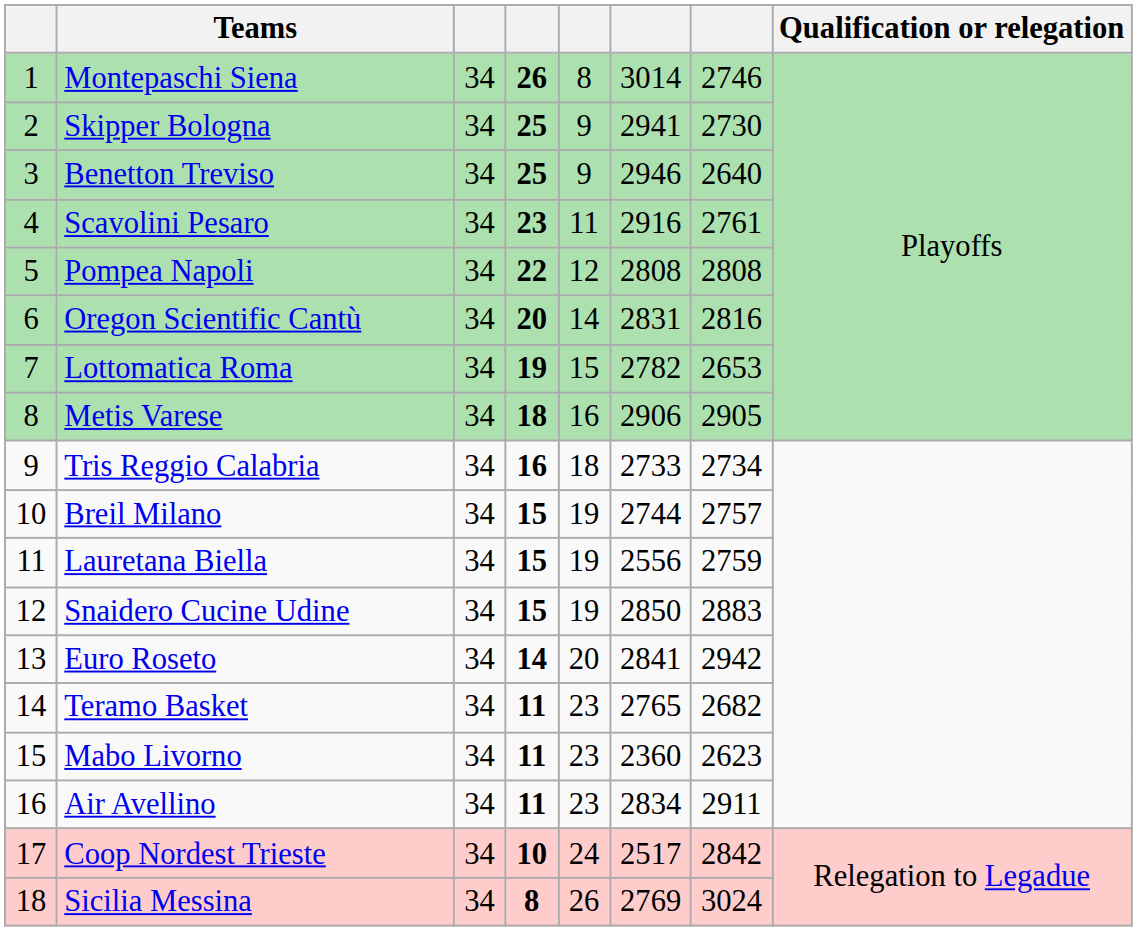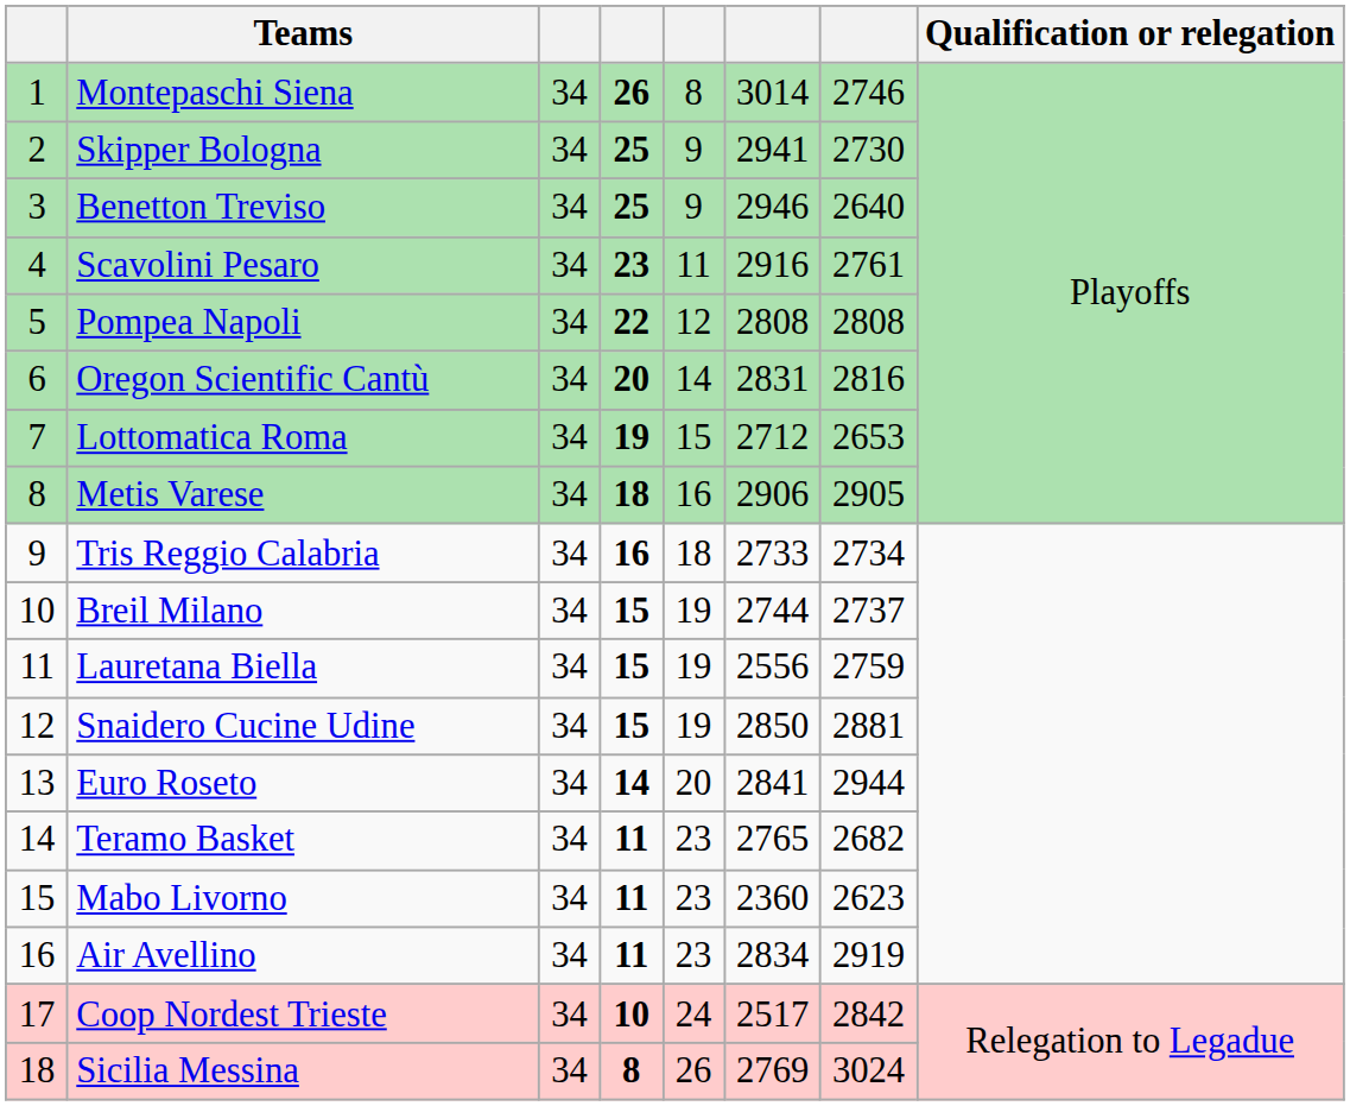 <table class="wikitable" style="text-align: center;">
 <tr>
 <th width=20></th>
 <th width=200>Teams</th>
 <th width=20></th>
 <th width=20></th>
 <th width=20></th>
 <th width=35></th>
 <th width=35></th>
 <th>Qualification or relegation</th>
 </tr>
 <tr bgcolor=ACE1AF>
 <td>1</td>
 <td align="left"><a href='#'>Montepaschi Siena</a></td>
 <td>34</td>
 <td><strong>26</strong></td>
 <td>8</td>
 <td>3014</td>
 <td>2746</td>
 <td rowspan=8 align="center">Playoffs</td>
 </tr>
 <tr bgcolor=ACE1AF>
 <td>2</td>
 <td align="left"><a href='#'>Skipper Bologna</a></td>
 <td>34</td>
 <td><strong>25</strong></td>
 <td>9</td>
 <td>2941</td>
 <td>2730</td>
 </tr>
 <tr bgcolor=ACE1AF>
 <td>3</td>
 <td align="left"><a href='#'>Benetton Treviso</a></td>
 <td>34</td>
 <td><strong>25</strong></td>
 <td>9</td>
 <td>2946</td>
 <td>2640</td>
 </tr>
 <tr bgcolor=ACE1AF>
 <td>4</td>
 <td align="left"><a href='#'>Scavolini Pesaro</a></td>
 <td>34</td>
 <td><strong>23</strong></td>
 <td>11</td>
 <td>2916</td>
 <td>2761</td>
 </tr>
 <tr bgcolor=ACE1AF>
 <td>5</td>
 <td align="left"><a href='#'>Pompea Napoli</a></td>
 <td>34</td>
 <td><strong>22</strong></td>
 <td>12</td>
 <td>2808</td>
 <td>2808</td>
 </tr>
 <tr bgcolor=ACE1AF>
 <td>6</td>
 <td align="left"><a href='#'>Oregon Scientific Cantù</a></td>
 <td>34</td>
 <td><strong>20</strong></td>
 <td>14</td>
 <td>2831</td>
 <td>2816</td>
 </tr>
 <tr bgcolor=ACE1AF>
 <td>7</td>
 <td align="left"><a href='#'>Lottomatica Roma</a></td>
 <td>34</td>
 <td><strong>19</strong></td>
 <td>15</td>
-<td>2782</td>
+<td>2712</td>
 <td>2653</td>
 </tr>
 <tr bgcolor=ACE1AF>
 <td>8</td>
 <td align="left"><a href='#'>Metis Varese</a></td>
 <td>34</td>
 <td><strong>18</strong></td>
 <td>16</td>
 <td>2906</td>
 <td>2905</td>
 </tr>
 <tr l>
 <td>9</td>
 <td align="left"><a href='#'>Tris Reggio Calabria</a></td>
 <td>34</td>
 <td><strong>16</strong></td>
 <td>18</td>
 <td>2733</td>
 <td>2734</td>
 </tr>
 <tr>
 <td>10</td>
 <td align="left"><a href='#'>Breil Milano</a></td>
 <td>34</td>
 <td><strong>15</strong></td>
 <td>19</td>
 <td>2744</td>
-<td>2757</td>
+<td>2737</td>
 </tr>
 <tr>
 <td>11</td>
 <td align="left"><a href='#'>Lauretana Biella</a></td>
 <td>34</td>
 <td><strong>15</strong></td>
 <td>19</td>
 <td>2556</td>
 <td>2759</td>
 </tr>
 <tr>
 <td>12</td>
 <td align="left"><a href='#'>Snaidero Cucine Udine</a></td>
 <td>34</td>
 <td><strong>15</strong></td>
 <td>19</td>
 <td>2850</td>
-<td>2883</td>
+<td>2881</td>
 </tr>
 <tr>
 <td>13</td>
 <td align="left"><a href='#'>Euro Roseto</a></td>
 <td>34</td>
 <td><strong>14</strong></td>
 <td>20</td>
 <td>2841</td>
-<td>2942</td>
+<td>2944</td>
 </tr>
 <tr>
 <td>14</td>
 <td align="left"><a href='#'>Teramo Basket</a></td>
 <td>34</td>
 <td><strong>11</strong></td>
 <td>23</td>
 <td>2765</td>
 <td>2682</td>
 </tr>
 <tr>
 <td>15</td>
 <td align="left"><a href='#'>Mabo Livorno</a></td>
 <td>34</td>
 <td><strong>11</strong></td>
 <td>23</td>
 <td>2360</td>
 <td>2623</td>
 </tr>
 <tr>
 <td>16</td>
 <td align="left"><a href='#'>Air Avellino</a></td>
 <td>34</td>
 <td><strong>11</strong></td>
 <td>23</td>
 <td>2834</td>
-<td>2911</td>
+<td>2919</td>
 </tr>
 <tr bgcolor=FFCCCC>
 <td>17</td>
 <td align="left"><a href='#'>Coop Nordest Trieste</a></td>
 <td>34</td>
 <td><strong>10</strong></td>
 <td>24</td>
 <td>2517</td>
 <td>2842</td>
 <td rowspan=2 align="center">Relegation to <a href='#'>Legadue</a></td>
 </tr>
 <tr bgcolor=FFCCCC>
 <td>18</td>
 <td align="left"><a href='#'>Sicilia Messina</a></td>
 <td>34</td>
 <td><strong>8</strong></td>
 <td>26</td>
 <td>2769</td>
 <td>3024</td>
 </tr>
 </table>
